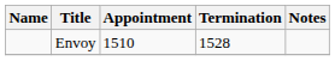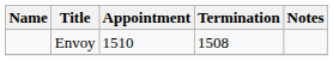 <table class="wikitable">
 <tr valign="middle">
 <th>Name</th>
 <th>Title</th>
 <th>Appointment</th>
 <th>Termination</th>
 <th>Notes</th>
 </tr>
 <tr>
 <td></td>
 <td>Envoy</td>
 <td>1510</td>
-<td>1528</td>
+<td>1508</td>
 <td></td>
 </tr>
 <tr>
 </tr>
 </table>
